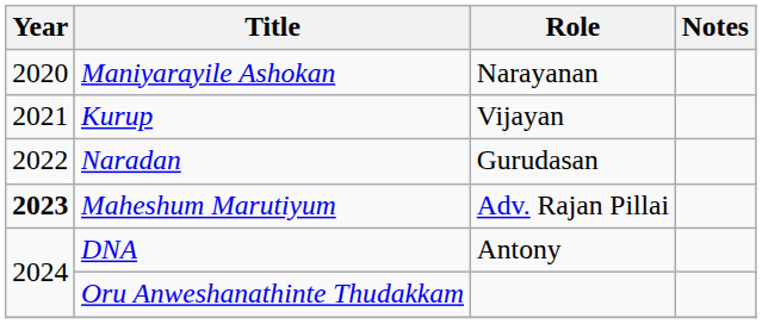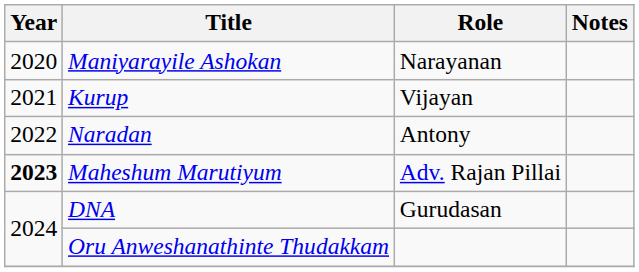 <table class="wikitable sortable">
 <tr>
 <th>Year</th>
 <th>Title</th>
 <th>Role</th>
 <th class="unsortable">Notes</th>
 </tr>
 <tr>
 <td>2020</td>
 <td><em><a href='#'>Maniyarayile Ashokan</a></em></td>
 <td>Narayanan</td>
 <td></td>
 </tr>
 <tr>
 <td>2021</td>
 <td><em><a href='#'>Kurup</a></em></td>
 <td>Vijayan</td>
 <td></td>
 </tr>
 <tr>
 <td>2022</td>
 <td><em><a href='#'>Naradan</a></em></td>
-<td>Gurudasan</td>
+<td>Antony</td>
 <td></td>
 </tr>
 <tr>
 <td><strong>2023</strong></td>
 <td><em><a href='#'>Maheshum Marutiyum</a></em></td>
 <td><a href='#'>Adv.</a> Rajan Pillai</td>
 <td></td>
 </tr>
 <tr>
 <td rowspan=2>2024</td>
 <td><em><a href='#'>DNA</a></em></td>
-<td>Antony</td>
+<td>Gurudasan</td>
 <td></td>
 </tr>
 <tr>
 <td><em><a href='#'>Oru Anweshanathinte Thudakkam</a></em></td>
 <td></td>
 <td></td>
 </tr>
 <tr>
 </tr>
 </table>
